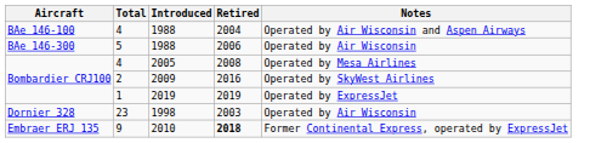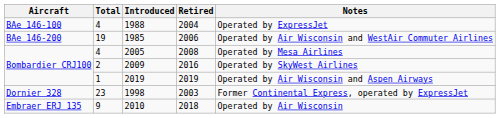 <table class="wikitable">
 <tr>
 <th>Aircraft</th>
 <th>Total</th>
 <th>Introduced</th>
 <th>Retired</th>
 <th>Notes</th>
 </tr>
 <tr>
 <td><a href='#'>BAe 146-100</a></td>
 <td>4</td>
 <td>1988</td>
 <td>2004</td>
-<td>Operated by <a href='#'>Air Wisconsin</a> and <a href='#'>Aspen Airways</a></td>
+<td>Operated by <a href='#'>ExpressJet</a></td>
 </tr>
 <tr>
-<td><a href='#'>BAe 146-300</a></td>
-<td>5</td>
-<td>1988</td>
+<td><a href='#'>BAe 146-200</a></td>
+<td>19</td>
+<td>1985</td>
 <td>2006</td>
-<td>Operated by <a href='#'>Air Wisconsin</a></td>
+<td>Operated by <a href='#'>Air Wisconsin</a> and <a href='#'>WestAir Commuter Airlines</a></td>
 </tr>
 <tr>
 <td rowspan=3><a href='#'>Bombardier CRJ100</a></td>
 <td>4</td>
 <td>2005</td>
 <td>2008</td>
 <td>Operated by <a href='#'>Mesa Airlines</a></td>
 </tr>
 <tr>
 <td>2</td>
 <td>2009</td>
 <td>2016</td>
 <td>Operated by <a href='#'>SkyWest Airlines</a></td>
 </tr>
 <tr>
 <td>1</td>
 <td>2019</td>
 <td>2019</td>
-<td>Operated by <a href='#'>ExpressJet</a></td>
+<td>Operated by <a href='#'>Air Wisconsin</a> and <a href='#'>Aspen Airways</a></td>
 </tr>
 <tr>
 <td><a href='#'>Dornier 328</a></td>
 <td>23</td>
 <td>1998</td>
 <td>2003</td>
-<td>Operated by <a href='#'>Air Wisconsin</a></td>
+<td>Former <a href='#'>Continental Express</a>, operated by <a href='#'>ExpressJet</a></td>
 </tr>
 <tr>
 <td><a href='#'>Embraer ERJ 135</a></td>
 <td>9</td>
 <td>2010</td>
-<td><strong>2018</strong></td>
-<td>Former <a href='#'>Continental Express</a>, operated by <a href='#'>ExpressJet</a></td>
+<td>2018</td>
+<td>Operated by <a href='#'>Air Wisconsin</a></td>
 </tr>
 </table>
